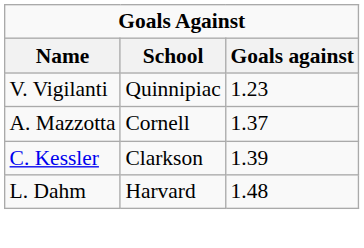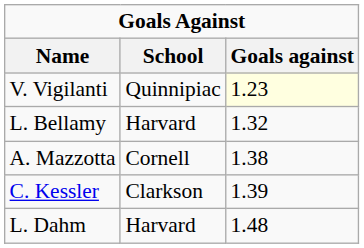 <table class="wikitable">
 <tr>
 <td colspan=3 style="text-align:center;"><strong>Goals Against</strong></td>
 </tr>
 <tr>
 <th>Name</th>
 <th>School</th>
 <th>Goals against</th>
 </tr>
 <tr>
 <td>V. Vigilanti</td>
 <td>Quinnipiac</td>
-<td>1.23</td>
+<td style="background: lightyellow;">1.23</td>
+</tr>
+<tr>
+<td>L. Bellamy</td>
+<td>Harvard</td>
+<td>1.32</td>
 </tr>
 <tr>
 <td>A. Mazzotta</td>
 <td>Cornell</td>
-<td>1.37</td>
+<td>1.38</td>
 </tr>
 <tr>
 <td><a href='#'>C. Kessler</a></td>
 <td>Clarkson</td>
 <td>1.39</td>
 </tr>
 <tr>
 <td>L. Dahm</td>
 <td>Harvard</td>
 <td>1.48</td>
 </tr>
 </table>
